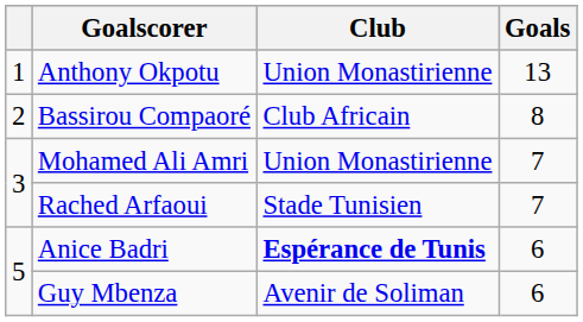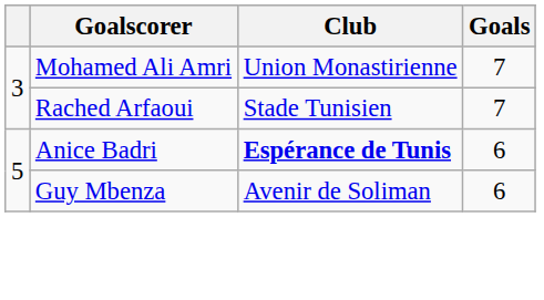 <table class="wikitable" style="font-size: 95%;">
 <tr bgcolor="#CCCCCC" align="center">
 <th scope="col"></th>
 <th scope="col">Goalscorer</th>
 <th scope="col">Club</th>
 <th scope="col">Goals</th>
-</tr>
-<tr>
-<td align="center">1</td>
-<td> <a href='#'>Anthony Okpotu</a></td>
-<td><a href='#'>Union Monastirienne</a></td>
-<td align="center">13</td>
-</tr>
-<tr>
-<td align="center">2</td>
-<td> <a href='#'>Bassirou Compaoré</a></td>
-<td><a href='#'>Club Africain</a></td>
-<td align="center">8</td>
 </tr>
 <tr>
 <td rowspan=2 align="center">3</td>
 <td> <a href='#'>Mohamed Ali Amri</a></td>
 <td><a href='#'>Union Monastirienne</a></td>
 <td align="center">7</td>
 </tr>
 <tr>
 <td> <a href='#'>Rached Arfaoui</a></td>
 <td><a href='#'>Stade Tunisien</a></td>
 <td align="center">7</td>
 </tr>
 <tr>
 <td rowspan=2 align="center">5</td>
 <td> <a href='#'>Anice Badri</a></td>
 <td><strong><a href='#'>Espérance de Tunis</a></strong></td>
 <td align="center">6</td>
 </tr>
 <tr>
 <td> <a href='#'>Guy Mbenza</a></td>
 <td><a href='#'>Avenir de Soliman</a></td>
 <td align="center">6</td>
 </tr>
 </table>
